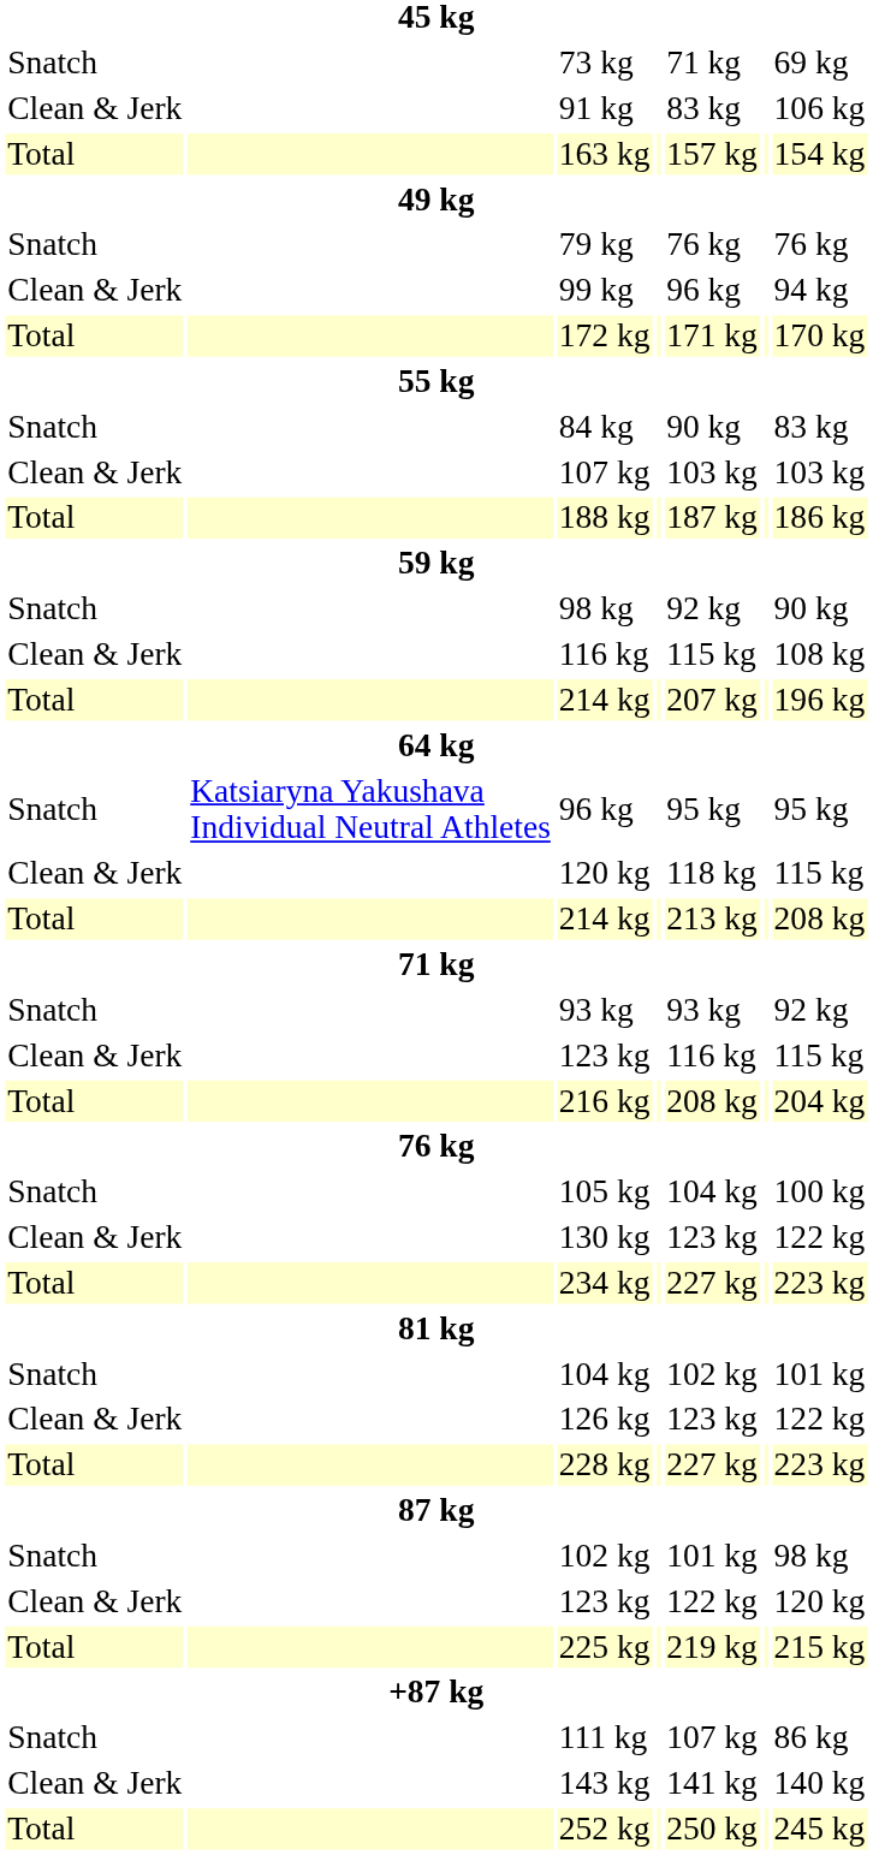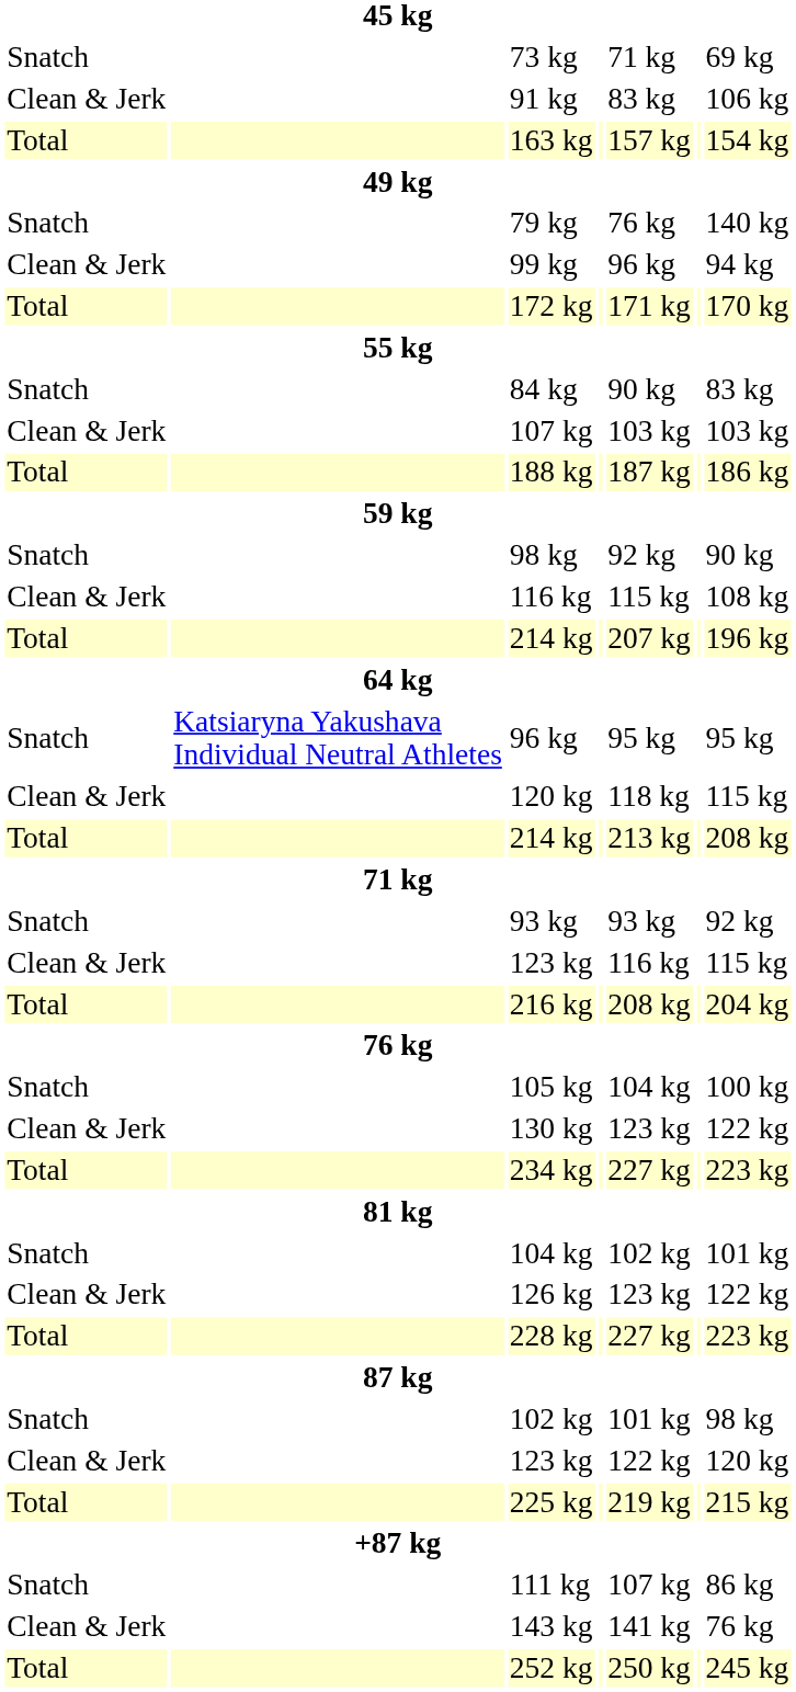 <table>
 <tr>
 <th colspan=7>45 kg</th>
 </tr>
 <tr>
 <td>Snatch</td>
 <td></td>
 <td>73 kg</td>
 <td></td>
 <td>71 kg</td>
 <td></td>
 <td>69 kg</td>
 </tr>
 <tr>
 <td>Clean & Jerk</td>
 <td></td>
 <td>91 kg</td>
 <td></td>
 <td>83 kg</td>
 <td></td>
 <td>106 kg</td>
 </tr>
 <tr bgcolor=ffffcc>
 <td>Total</td>
 <td></td>
 <td>163 kg</td>
 <td></td>
 <td>157 kg</td>
 <td></td>
 <td>154 kg</td>
 </tr>
 <tr>
 <th colspan=7>49 kg</th>
 </tr>
 <tr>
 <td>Snatch</td>
 <td></td>
 <td>79 kg</td>
 <td></td>
 <td>76 kg</td>
 <td></td>
-<td>76 kg</td>
+<td>140 kg</td>
 </tr>
 <tr>
 <td>Clean & Jerk</td>
 <td></td>
 <td>99 kg</td>
 <td></td>
 <td>96 kg</td>
 <td></td>
 <td>94 kg</td>
 </tr>
 <tr bgcolor=ffffcc>
 <td>Total</td>
 <td></td>
 <td>172 kg</td>
 <td></td>
 <td>171 kg</td>
 <td></td>
 <td>170 kg</td>
 </tr>
 <tr>
 <th colspan=7>55 kg</th>
 </tr>
 <tr>
 <td>Snatch</td>
 <td></td>
 <td>84 kg</td>
 <td></td>
 <td>90 kg</td>
 <td></td>
 <td>83 kg</td>
 </tr>
 <tr>
 <td>Clean & Jerk</td>
 <td></td>
 <td>107 kg</td>
 <td></td>
 <td>103 kg</td>
 <td></td>
 <td>103 kg</td>
 </tr>
 <tr bgcolor=ffffcc>
 <td>Total</td>
 <td></td>
 <td>188 kg</td>
 <td></td>
 <td>187 kg</td>
 <td></td>
 <td>186 kg</td>
 </tr>
 <tr>
 <th colspan=7>59 kg</th>
 </tr>
 <tr>
 <td>Snatch</td>
 <td></td>
 <td>98 kg</td>
 <td></td>
 <td>92 kg</td>
 <td></td>
 <td>90 kg</td>
 </tr>
 <tr>
 <td>Clean & Jerk</td>
 <td></td>
 <td>116 kg</td>
 <td></td>
 <td>115 kg</td>
 <td></td>
 <td>108 kg</td>
 </tr>
 <tr bgcolor=ffffcc>
 <td>Total</td>
 <td></td>
 <td>214 kg</td>
 <td></td>
 <td>207 kg</td>
 <td></td>
 <td>196 kg</td>
 </tr>
 <tr>
 <th colspan=7>64 kg</th>
 </tr>
 <tr>
 <td>Snatch</td>
 <td><a href='#'>Katsiaryna Yakushava</a><br><a href='#'>Individual Neutral Athletes</a></td>
 <td>96 kg</td>
 <td></td>
 <td>95 kg</td>
 <td></td>
 <td>95 kg</td>
 </tr>
 <tr>
 <td>Clean & Jerk</td>
 <td></td>
 <td>120 kg</td>
 <td></td>
 <td>118 kg</td>
 <td></td>
 <td>115 kg</td>
 </tr>
 <tr bgcolor=ffffcc>
 <td>Total</td>
 <td></td>
 <td>214 kg</td>
 <td></td>
 <td>213 kg</td>
 <td></td>
 <td>208 kg</td>
 </tr>
 <tr>
 <th colspan=7>71 kg</th>
 </tr>
 <tr>
 <td>Snatch</td>
 <td></td>
 <td>93 kg</td>
 <td></td>
 <td>93 kg</td>
 <td></td>
 <td>92 kg</td>
 </tr>
 <tr>
 <td>Clean & Jerk</td>
 <td></td>
 <td>123 kg</td>
 <td></td>
 <td>116 kg</td>
 <td></td>
 <td>115 kg</td>
 </tr>
 <tr bgcolor=ffffcc>
 <td>Total</td>
 <td></td>
 <td>216 kg</td>
 <td></td>
 <td>208 kg</td>
 <td></td>
 <td>204 kg</td>
 </tr>
 <tr>
 <th colspan=7>76 kg</th>
 </tr>
 <tr>
 <td>Snatch</td>
 <td></td>
 <td>105 kg</td>
 <td></td>
 <td>104 kg</td>
 <td></td>
 <td>100 kg</td>
 </tr>
 <tr>
 <td>Clean & Jerk</td>
 <td></td>
 <td>130 kg</td>
 <td></td>
 <td>123 kg</td>
 <td></td>
 <td>122 kg</td>
 </tr>
 <tr bgcolor=ffffcc>
 <td>Total</td>
 <td></td>
 <td>234 kg</td>
 <td></td>
 <td>227 kg</td>
 <td></td>
 <td>223 kg</td>
 </tr>
 <tr>
 <th colspan=7>81 kg</th>
 </tr>
 <tr>
 <td>Snatch</td>
 <td></td>
 <td>104 kg</td>
 <td></td>
 <td>102 kg</td>
 <td></td>
 <td>101 kg</td>
 </tr>
 <tr>
 <td>Clean & Jerk</td>
 <td></td>
 <td>126 kg</td>
 <td></td>
 <td>123 kg</td>
 <td></td>
 <td>122 kg</td>
 </tr>
 <tr bgcolor=ffffcc>
 <td>Total</td>
 <td></td>
 <td>228 kg</td>
 <td></td>
 <td>227 kg</td>
 <td></td>
 <td>223 kg</td>
 </tr>
 <tr>
 <th colspan=7>87 kg</th>
 </tr>
 <tr>
 <td>Snatch</td>
 <td></td>
 <td>102 kg</td>
 <td></td>
 <td>101 kg</td>
 <td></td>
 <td>98 kg</td>
 </tr>
 <tr>
 <td>Clean & Jerk</td>
 <td></td>
 <td>123 kg</td>
 <td></td>
 <td>122 kg</td>
 <td></td>
 <td>120 kg</td>
 </tr>
 <tr bgcolor=ffffcc>
 <td>Total</td>
 <td></td>
 <td>225 kg</td>
 <td></td>
 <td>219 kg</td>
 <td></td>
 <td>215 kg</td>
 </tr>
 <tr>
 <th colspan=7>+87 kg</th>
 </tr>
 <tr>
 <td>Snatch</td>
 <td></td>
 <td>111 kg</td>
 <td></td>
 <td>107 kg</td>
 <td></td>
 <td>86 kg</td>
 </tr>
 <tr>
 <td>Clean & Jerk</td>
 <td></td>
 <td>143 kg</td>
 <td></td>
 <td>141 kg</td>
 <td></td>
-<td>140 kg</td>
+<td>76 kg</td>
 </tr>
 <tr bgcolor=ffffcc>
 <td>Total</td>
 <td></td>
 <td>252 kg</td>
 <td></td>
 <td>250 kg</td>
 <td></td>
 <td>245 kg</td>
 </tr>
 </table>
